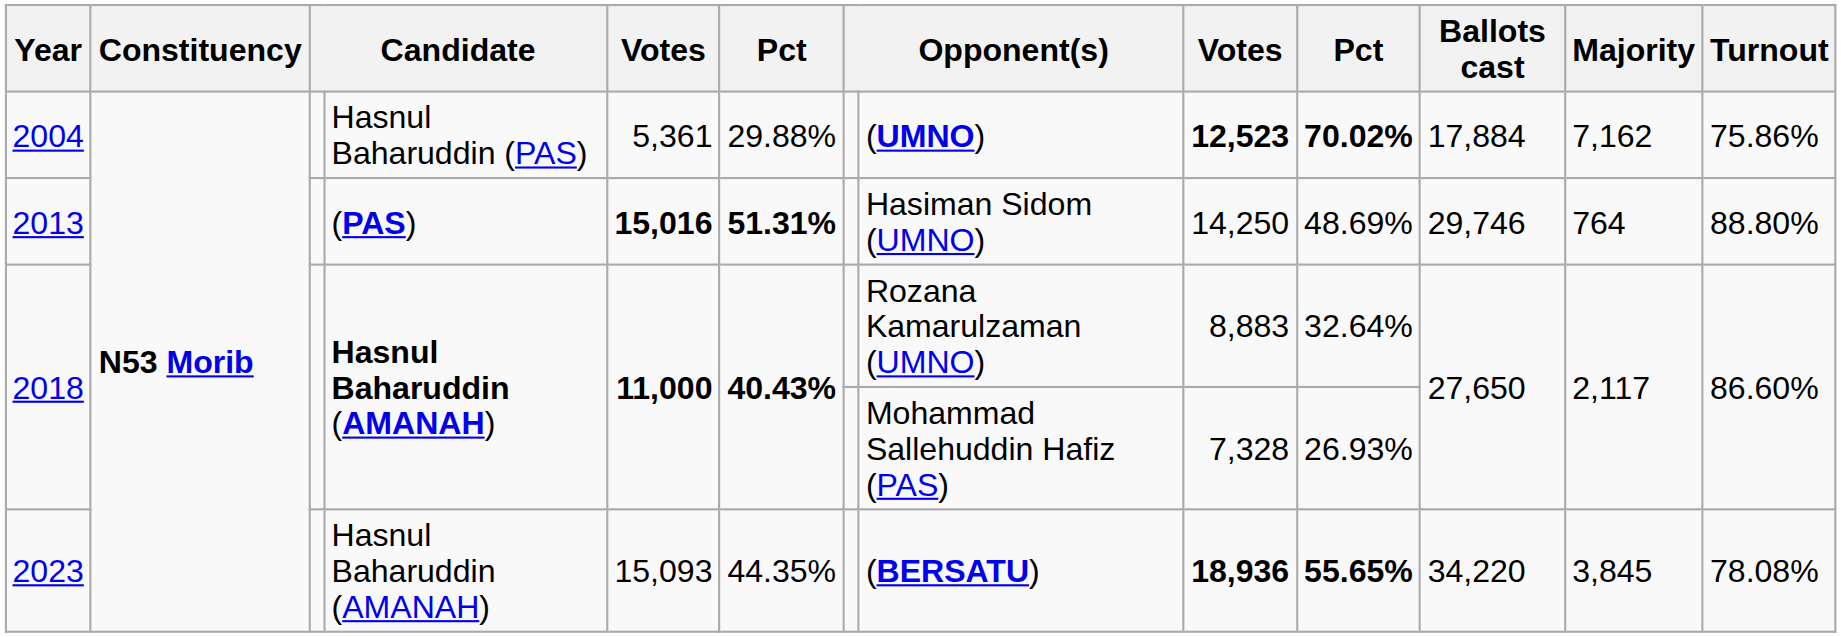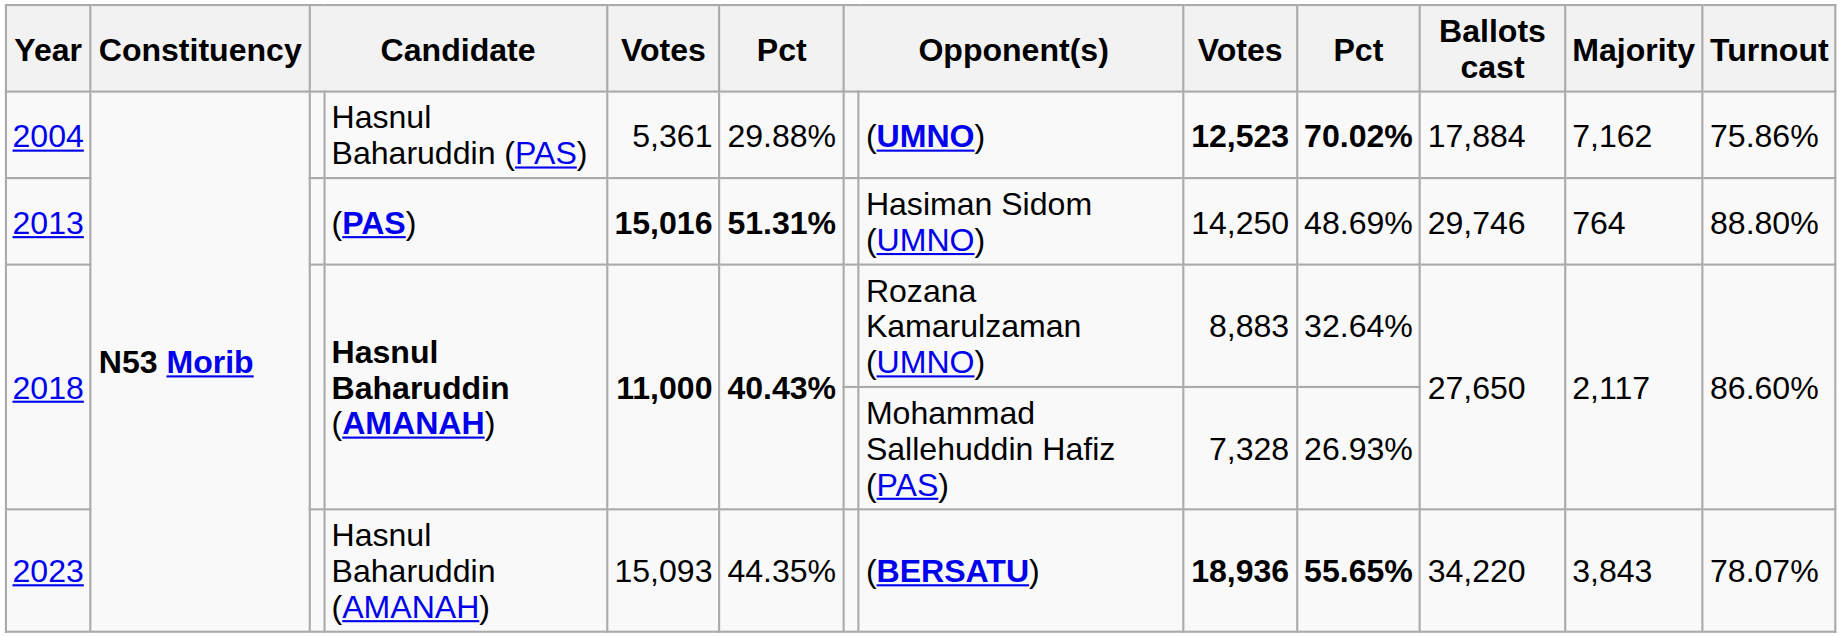 <table class="wikitable" style="margin:0.5em ; font-size:95%">
 <tr>
 <th>Year</th>
 <th>Constituency</th>
 <th colspan=2>Candidate</th>
 <th>Votes</th>
 <th>Pct</th>
 <th colspan=2>Opponent(s)</th>
 <th>Votes</th>
 <th>Pct</th>
 <th>Ballots cast</th>
 <th>Majority</th>
 <th>Turnout</th>
 </tr>
 <tr>
 <td><a href='#'>2004</a></td>
 <td rowspan="5"><strong>N53 <a href='#'>Morib</a></strong></td>
 <td></td>
 <td>Hasnul Baharuddin (<a href='#'>PAS</a>)</td>
 <td align="right">5,361</td>
 <td>29.88%</td>
 <td></td>
 <td> (<a href='#'><strong>UMNO</strong></a>)</td>
 <td align="right"><strong>12,523</strong></td>
 <td><strong>70.02%</strong></td>
 <td>17,884</td>
 <td>7,162</td>
 <td>75.86%</td>
 </tr>
 <tr>
 <td><a href='#'>2013</a></td>
 <td></td>
 <td> (<a href='#'><strong>PAS</strong></a>)</td>
 <td align="right"><strong>15,016</strong></td>
 <td><strong>51.31%</strong></td>
 <td></td>
 <td>Hasiman Sidom (<a href='#'>UMNO</a>)</td>
 <td align="right">14,250</td>
 <td>48.69%</td>
 <td>29,746</td>
 <td>764</td>
 <td>88.80%</td>
 </tr>
 <tr>
 <td rowspan=2><a href='#'>2018</a></td>
 <td rowspan=2 ></td>
 <td rowspan=2><strong>Hasnul Baharuddin</strong> (<a href='#'><strong>AMANAH</strong></a>)</td>
 <td rowspan=2 align="right"><strong>11,000</strong></td>
 <td rowspan=2><strong>40.43%</strong></td>
 <td></td>
 <td>Rozana Kamarulzaman (<a href='#'>UMNO</a>)</td>
 <td align="right">8,883</td>
 <td>32.64%</td>
 <td rowspan=2>27,650</td>
 <td rowspan=2>2,117</td>
 <td rowspan=2>86.60%</td>
 </tr>
 <tr>
 <td></td>
 <td>Mohammad Sallehuddin Hafiz (<a href='#'>PAS</a>)</td>
 <td align="right">7,328</td>
 <td>26.93%</td>
 </tr>
 <tr>
 <td><a href='#'>2023</a></td>
 <td></td>
 <td>Hasnul Baharuddin (<a href='#'>AMANAH</a>)</td>
 <td align=right>15,093</td>
 <td>44.35%</td>
 <td bgcolor=></td>
 <td> (<a href='#'><strong>BERSATU</strong></a>)</td>
 <td align=right><strong>18,936</strong></td>
 <td><strong>55.65%</strong></td>
 <td>34,220</td>
-<td>3,845</td>
-<td>78.08%</td>
+<td>3,843</td>
+<td>78.07%</td>
 </tr>
 </table>
